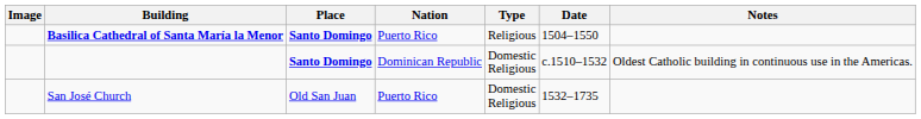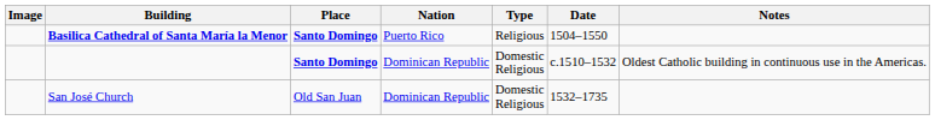 <table class="wikitable mw-collapsible mw-collapsed">
 <tr>
 <th>Image</th>
 <th>Building</th>
 <th>Place</th>
 <th>Nation</th>
 <th>Type</th>
 <th>Date</th>
 <th>Notes</th>
 </tr>
 <tr>
 <td></td>
 <td><strong><a href='#'>Basilica Cathedral of Santa María la Menor</a></strong></td>
 <td><strong><a href='#'>Santo Domingo</a></strong></td>
 <td><a href='#'>Puerto Rico</a></td>
 <td>Religious</td>
 <td>1504–1550</td>
 <td></td>
 </tr>
 <tr>
 <td></td>
 <td></td>
 <td><strong><a href='#'>Santo Domingo</a></strong></td>
 <td><a href='#'>Dominican Republic</a></td>
 <td>Domestic<br>Religious</td>
 <td>c.1510–1532</td>
 <td>Oldest Catholic building in continuous use in the Americas.</td>
 </tr>
 <tr>
 <td></td>
 <td><a href='#'>San José Church</a></td>
 <td><a href='#'>Old San Juan</a></td>
-<td><a href='#'>Puerto Rico</a></td>
+<td><a href='#'>Dominican Republic</a></td>
 <td>Domestic<br>Religious</td>
 <td>1532–1735</td>
 <td></td>
 </tr>
 </table>
